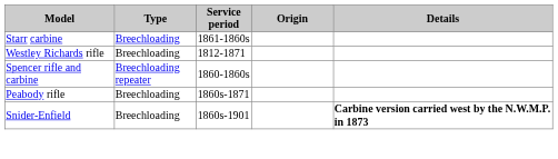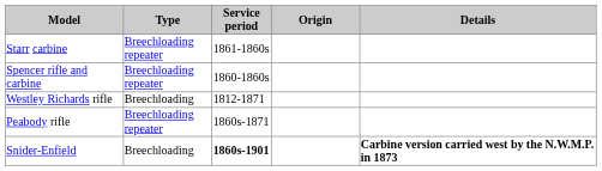 <table border="1" width="90%" style="border-collapse: collapse;">
 <tr bgcolor=cccccc>
 <th width="20%">Model</th>
 <th width="15%">Type</th>
 <th width="10%">Service period</th>
 <th width="15%">Origin</th>
 <th>Details</th>
 </tr>
 <tr>
 <td><a href='#'>Starr</a> <a href='#'>carbine</a></td>
-<td><a href='#'>Breechloading</a></td>
+<td><a href='#'>Breechloading repeater</a></td>
 <td>1861-1860s</td>
+<td></td>
+<td></td>
+</tr>
+<tr>
+<td><a href='#'>Spencer rifle and carbine</a></td>
+<td><a href='#'>Breechloading repeater</a></td>
+<td>1860-1860s</td>
 <td></td>
 <td></td>
 </tr>
 <tr>
 <td><a href='#'>Westley Richards</a> rifle</td>
 <td>Breechloading</td>
 <td>1812-1871</td>
 <td></td>
 <td></td>
 </tr>
 <tr>
-<td><a href='#'>Spencer rifle and carbine</a></td>
+<td><a href='#'>Peabody</a> rifle</td>
 <td><a href='#'>Breechloading repeater</a></td>
-<td>1860-1860s</td>
-<td></td>
-<td></td>
-</tr>
-<tr>
-<td><a href='#'>Peabody</a> rifle</td>
-<td>Breechloading</td>
 <td>1860s-1871</td>
 <td></td>
 <td></td>
 </tr>
 <tr>
 <td><a href='#'>Snider-Enfield</a></td>
 <td>Breechloading</td>
-<td>1860s-1901</td>
+<td><strong>1860s-1901</strong></td>
 <td></td>
 <td><strong>Carbine version carried west by the N.W.M.P. in 1873</strong></td>
 </tr>
 </table>
